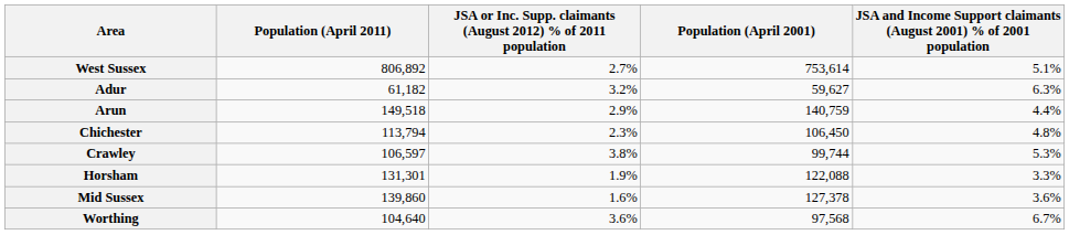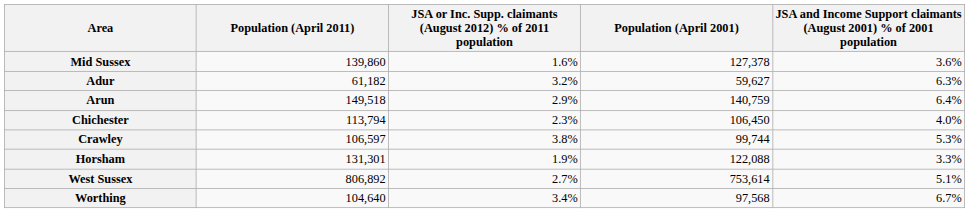 <table class="wikitable sortable">
 <tr>
 <th scope=col width=20%>Area</th>
 <th scope=col width=20%>Population (April 2011)</th>
 <th scope=col width=20%>JSA or Inc. Supp. claimants (August 2012)  % of 2011 population</th>
 <th scope=col width=20%>Population (April 2001)</th>
 <th scope=col width=20%>JSA and Income Support claimants (August 2001) % of 2001 population</th>
 </tr>
 <tr>
-<th>West Sussex</th>
-<td style="text-align:right;">806,892</td>
-<td style="text-align:right;">2.7%</td>
-<td style="text-align:right;">753,614</td>
-<td style="text-align:right;">5.1%</td>
+<th scope=row>Mid Sussex</th>
+<td style="text-align:right;">139,860</td>
+<td style="text-align:right;">1.6%</td>
+<td style="text-align:right;">127,378</td>
+<td style="text-align:right;">3.6%</td>
 </tr>
 <tr>
 <th scope=row>Adur</th>
 <td style="text-align:right;">61,182</td>
 <td style="text-align:right;">3.2%</td>
 <td style="text-align:right;">59,627</td>
 <td style="text-align:right;">6.3%</td>
 </tr>
 <tr>
 <th scope=row>Arun</th>
 <td style="text-align:right;">149,518</td>
 <td style="text-align:right;">2.9%</td>
 <td style="text-align:right;">140,759</td>
-<td style="text-align:right;">4.4%</td>
+<td style="text-align:right;">6.4%</td>
 </tr>
 <tr>
 <th scope=row>Chichester</th>
 <td style="text-align:right;">113,794</td>
 <td style="text-align:right;">2.3%</td>
 <td style="text-align:right;">106,450</td>
-<td style="text-align:right;">4.8%</td>
+<td style="text-align:right;">4.0%</td>
 </tr>
 <tr>
 <th scope=row>Crawley</th>
 <td style="text-align:right;">106,597</td>
 <td style="text-align:right;">3.8%</td>
 <td style="text-align:right;">99,744</td>
 <td style="text-align:right;">5.3%</td>
 </tr>
 <tr>
 <th scope=row>Horsham</th>
 <td style="text-align:right;">131,301</td>
 <td style="text-align:right;">1.9%</td>
 <td style="text-align:right;">122,088</td>
 <td style="text-align:right;">3.3%</td>
 </tr>
 <tr>
-<th scope=row>Mid Sussex</th>
-<td style="text-align:right;">139,860</td>
-<td style="text-align:right;">1.6%</td>
-<td style="text-align:right;">127,378</td>
-<td style="text-align:right;">3.6%</td>
+<th>West Sussex</th>
+<td style="text-align:right;">806,892</td>
+<td style="text-align:right;">2.7%</td>
+<td style="text-align:right;">753,614</td>
+<td style="text-align:right;">5.1%</td>
 </tr>
 <tr>
 <th scope=row>Worthing</th>
 <td style="text-align:right;">104,640</td>
-<td style="text-align:right;">3.6%</td>
+<td style="text-align:right;">3.4%</td>
 <td style="text-align:right;">97,568</td>
 <td style="text-align:right;">6.7%</td>
 </tr>
 </table>
